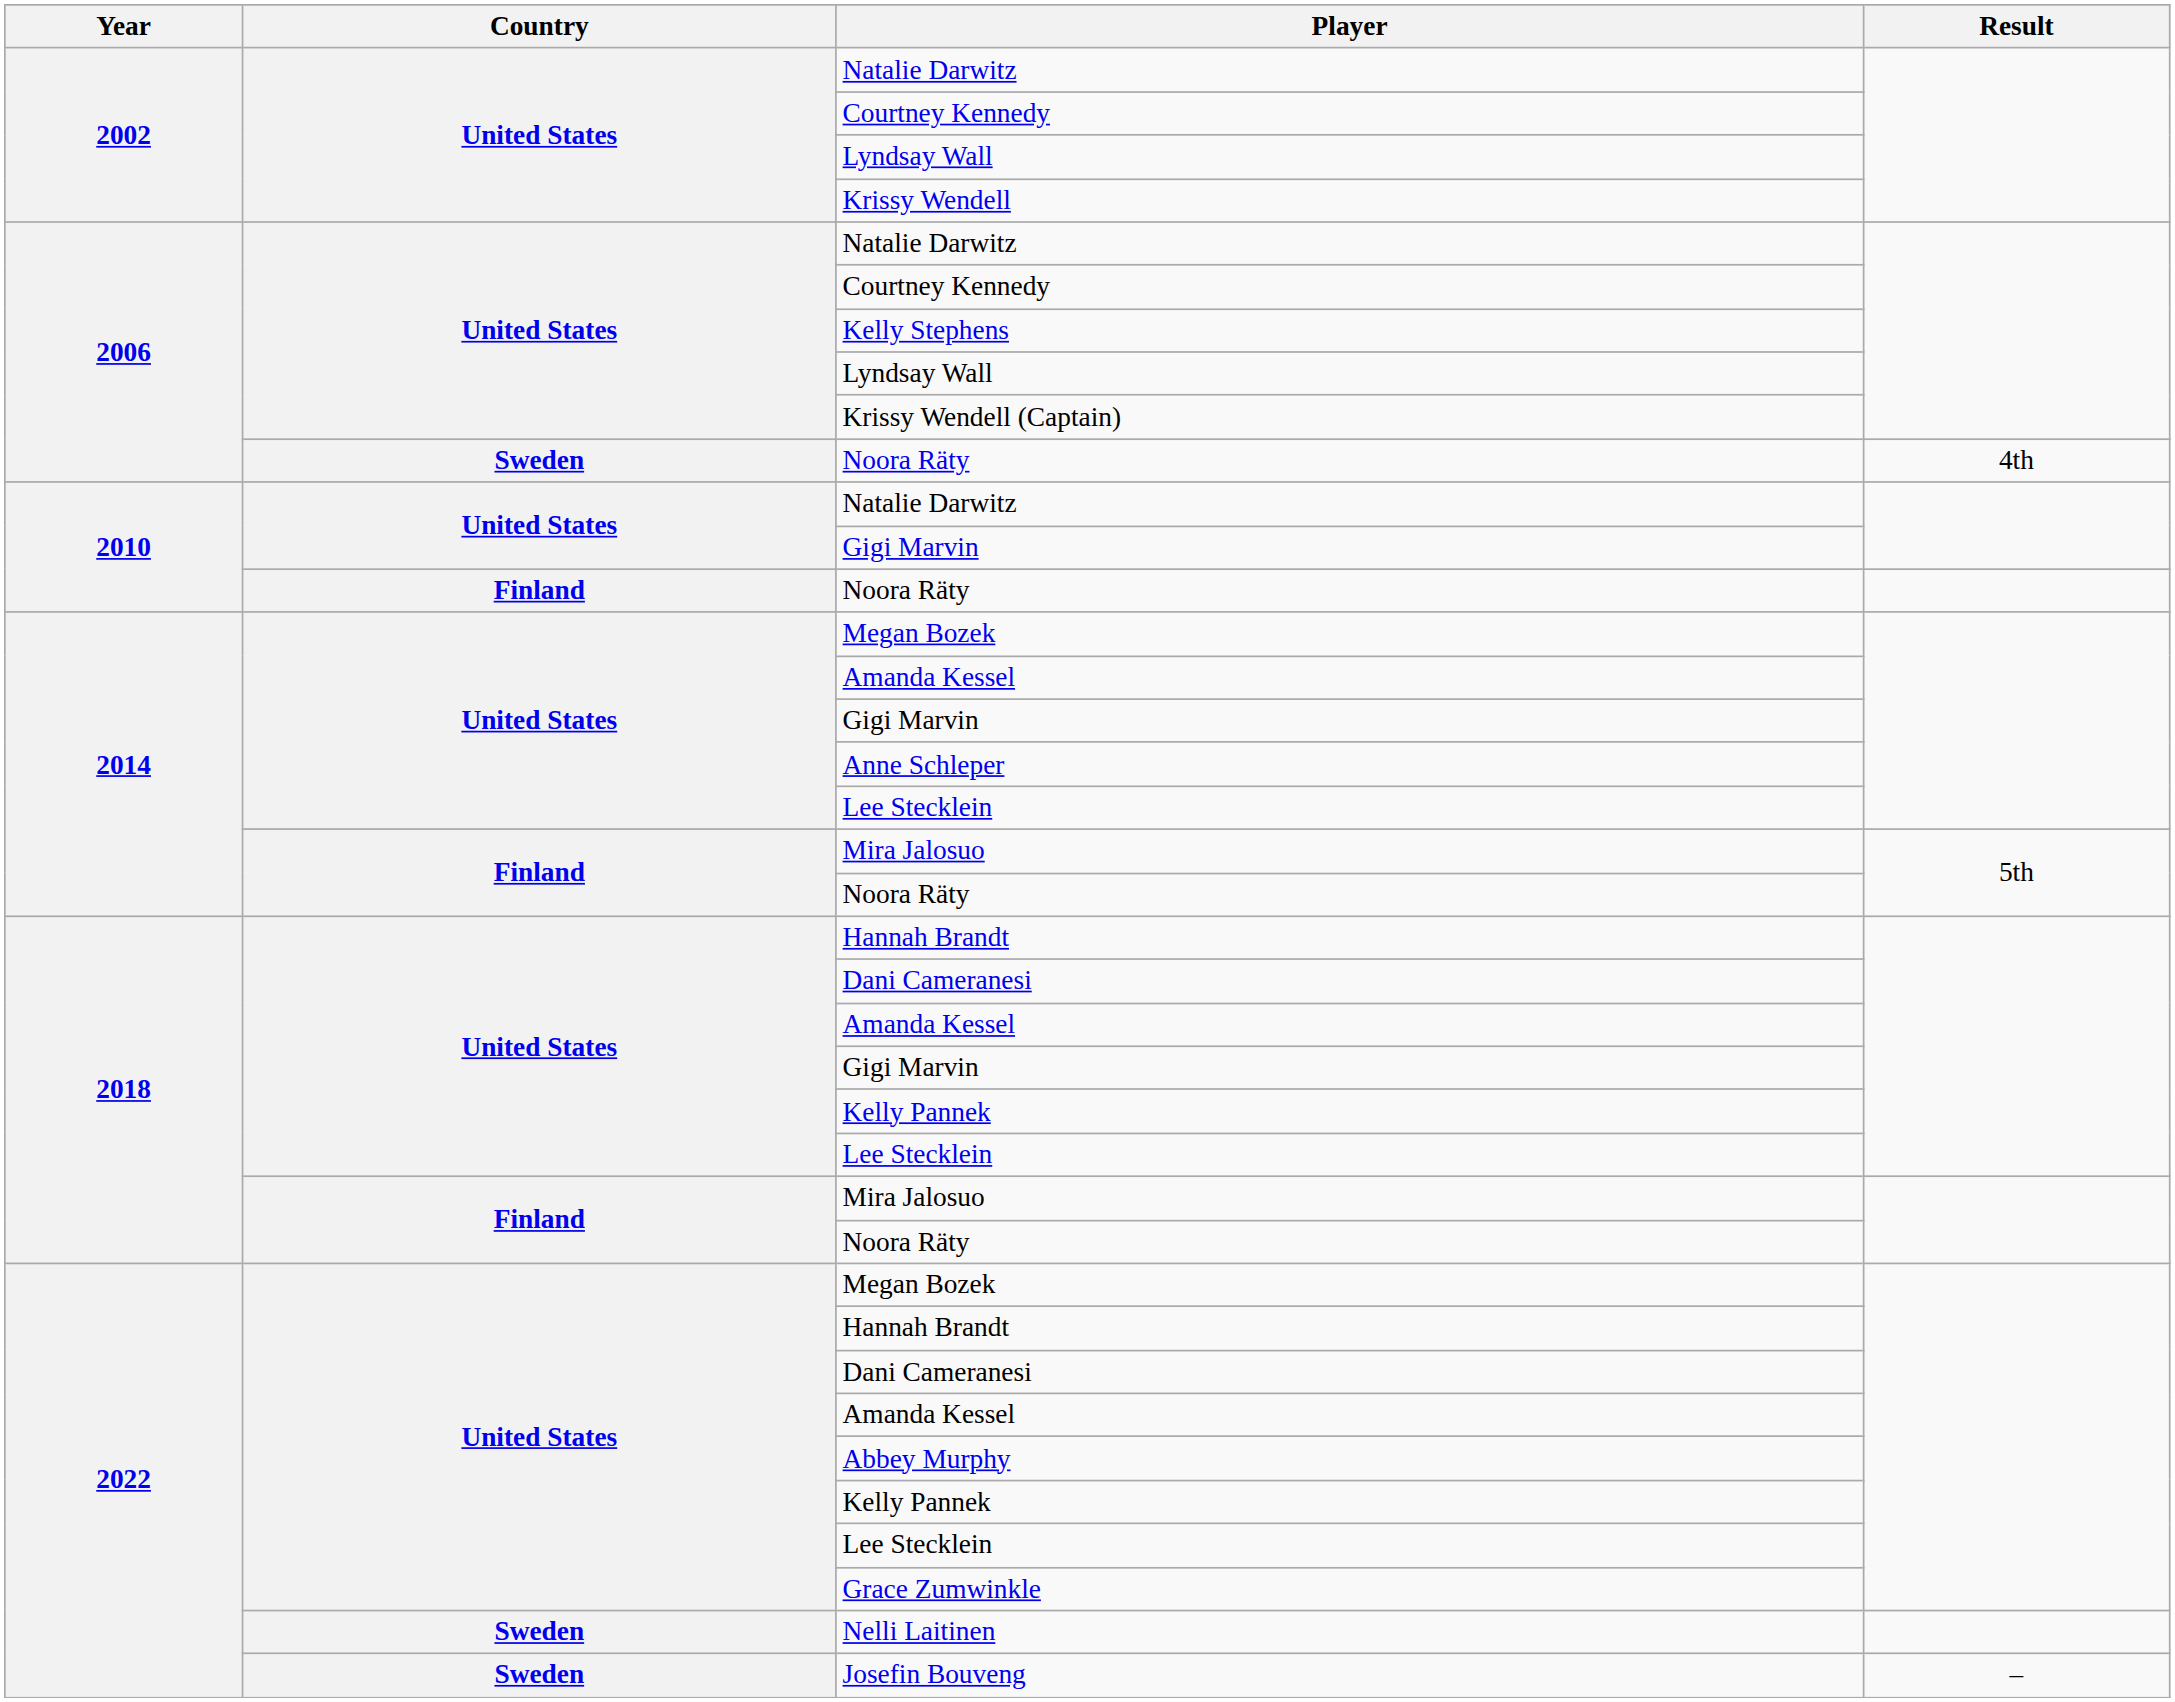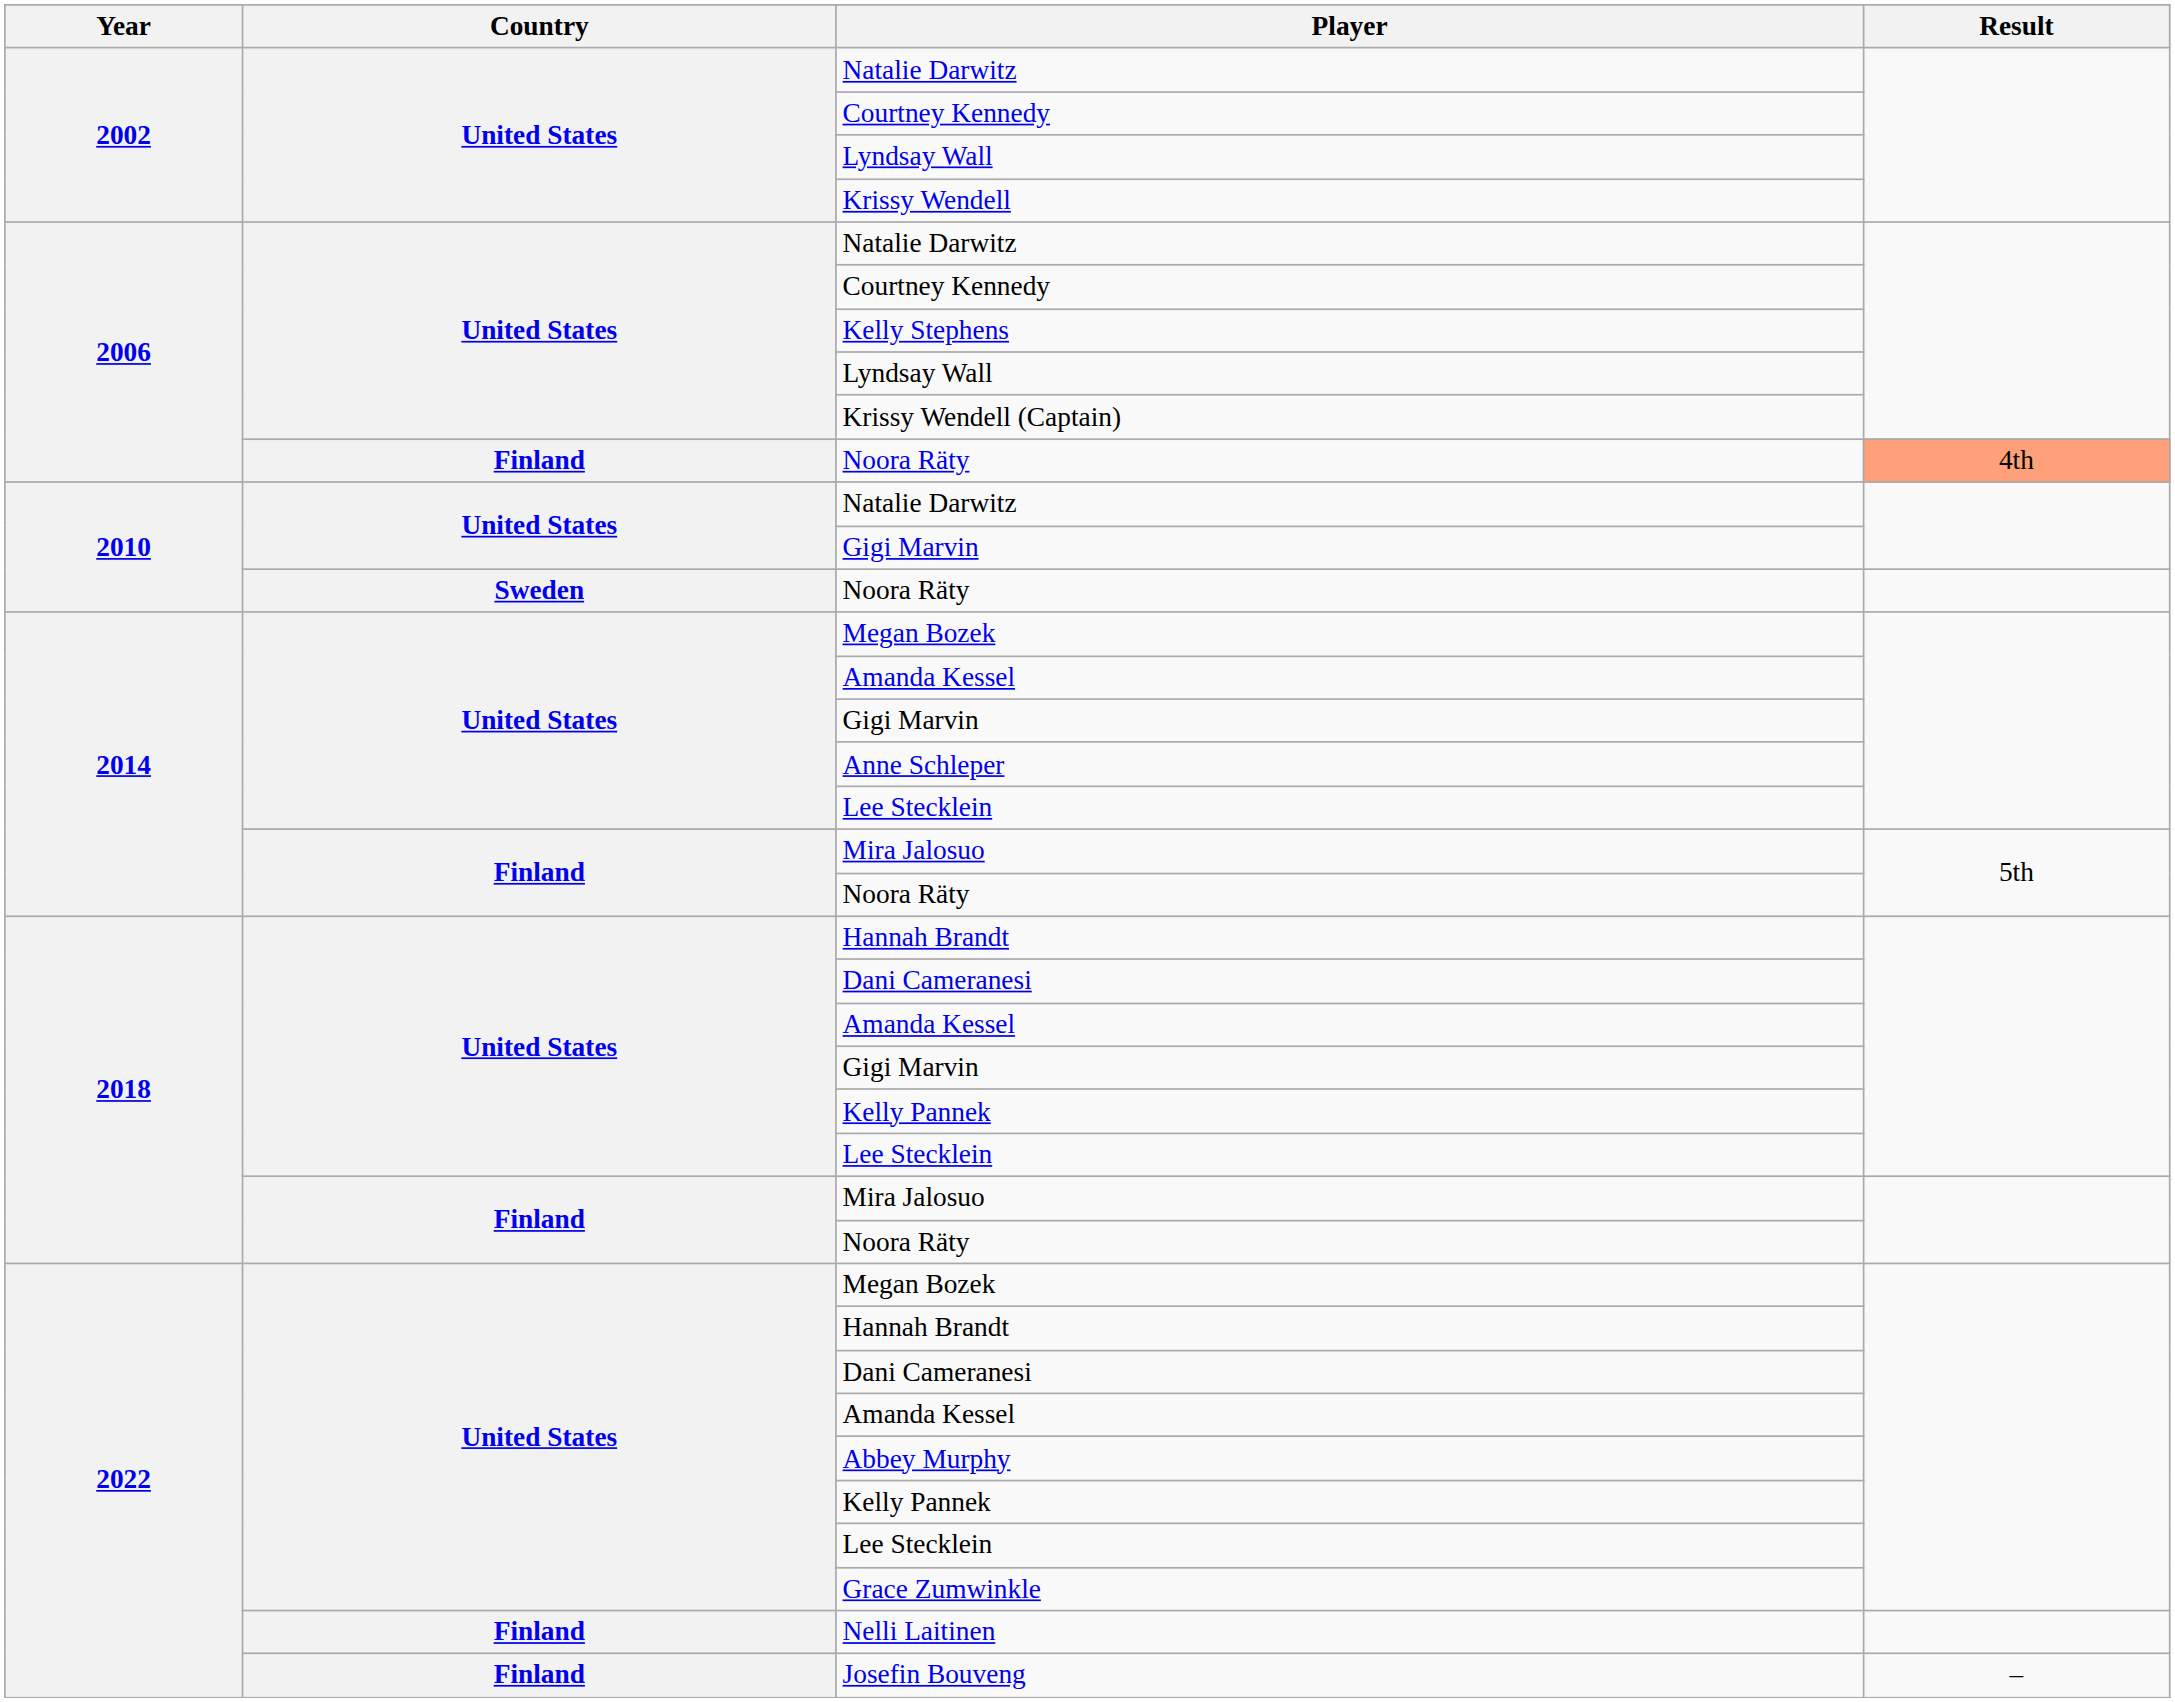 <table class="wikitable" style="width: 80%">
 <tr>
 <th scope="col">Year</th>
 <th scope="col">Country</th>
 <th scope="col">Player</th>
 <th scope="col">Result</th>
 </tr>
 <tr>
 <th scope="rowgroup" rowspan="4"><a href='#'>2002</a></th>
 <th scope="rowgroup" rowspan="4"><a href='#'>United States</a></th>
 <td><a href='#'>Natalie Darwitz</a></td>
 <td rowspan="4" style="text-align: center;"></td>
 </tr>
 <tr>
 <td><a href='#'>Courtney Kennedy</a></td>
 </tr>
 <tr>
 <td><a href='#'>Lyndsay Wall</a></td>
 </tr>
 <tr>
 <td><a href='#'>Krissy Wendell</a></td>
 </tr>
 <tr>
 <th scope="rowgroup" rowspan="6"><a href='#'>2006</a></th>
 <th scope="rowgroup" rowspan="5"><a href='#'>United States</a></th>
 <td>Natalie Darwitz</td>
 <td rowspan="5" style="text-align: center;"></td>
 </tr>
 <tr>
 <td>Courtney Kennedy</td>
 </tr>
 <tr>
 <td><a href='#'>Kelly Stephens</a></td>
 </tr>
 <tr>
 <td>Lyndsay Wall</td>
 </tr>
 <tr>
 <td>Krissy Wendell (Captain)</td>
 </tr>
 <tr>
-<th scope="row"><a href='#'>Sweden</a></th>
+<th scope="row"><a href='#'>Finland</a></th>
 <td><a href='#'>Noora Räty</a></td>
-<td style="text-align: center;">4th</td>
+<td style="background: lightsalmon; text-align: center;">4th</td>
 </tr>
 <tr>
 <th scope="rowgroup" rowspan="3"><a href='#'>2010</a></th>
 <th scope="rowgroup" rowspan="2"><a href='#'>United States</a></th>
 <td>Natalie Darwitz</td>
 <td rowspan="2" style="text-align: center;"></td>
 </tr>
 <tr>
 <td><a href='#'>Gigi Marvin</a></td>
 </tr>
 <tr>
-<th scope="row"><a href='#'>Finland</a></th>
+<th scope="row"><a href='#'>Sweden</a></th>
 <td>Noora Räty</td>
 <td style="text-align: center;"></td>
 </tr>
 <tr>
 <th scope="rowgroup" rowspan="7"><a href='#'>2014</a></th>
 <th scope="rowgroup" rowspan="5"><a href='#'>United States</a></th>
 <td><a href='#'>Megan Bozek</a></td>
 <td rowspan="5" style="text-align: center;"></td>
 </tr>
 <tr>
 <td><a href='#'>Amanda Kessel</a></td>
 </tr>
 <tr>
 <td>Gigi Marvin</td>
 </tr>
 <tr>
 <td><a href='#'>Anne Schleper</a></td>
 </tr>
 <tr>
 <td><a href='#'>Lee Stecklein</a></td>
 </tr>
 <tr>
 <th scope="rowgroup" rowspan="2"><a href='#'>Finland</a></th>
 <td><a href='#'>Mira Jalosuo</a></td>
 <td rowspan="2" style="text-align: center;">5th</td>
 </tr>
 <tr>
 <td>Noora Räty</td>
 </tr>
 <tr>
 <th scope="rowgroup" rowspan="8"><a href='#'>2018</a></th>
 <th scope="rowgroup" rowspan="6"><a href='#'>United States</a></th>
 <td><a href='#'>Hannah Brandt</a></td>
 <td rowspan="6" style="text-align: center;"></td>
 </tr>
 <tr>
 <td><a href='#'>Dani Cameranesi</a></td>
 </tr>
 <tr>
 <td><a href='#'>Amanda Kessel</a></td>
 </tr>
 <tr>
 <td>Gigi Marvin</td>
 </tr>
 <tr>
 <td><a href='#'>Kelly Pannek</a></td>
 </tr>
 <tr>
 <td><a href='#'>Lee Stecklein</a></td>
 </tr>
 <tr>
 <th scope="rowgroup" rowspan="2"><a href='#'>Finland</a></th>
 <td>Mira Jalosuo</td>
 <td rowspan="2" style="text-align: center;"></td>
 </tr>
 <tr>
 <td>Noora Räty</td>
 </tr>
 <tr>
 <th scope="rowgroup" rowspan="10"><a href='#'>2022</a></th>
 <th scope="rowgroup" rowspan="8"><a href='#'>United States</a></th>
 <td>Megan Bozek</td>
 <td rowspan="8" style="text-align: center;"></td>
 </tr>
 <tr>
 <td>Hannah Brandt</td>
 </tr>
 <tr>
 <td>Dani Cameranesi</td>
 </tr>
 <tr>
 <td>Amanda Kessel</td>
 </tr>
 <tr>
 <td><a href='#'>Abbey Murphy</a></td>
 </tr>
 <tr>
 <td>Kelly Pannek</td>
 </tr>
 <tr>
 <td>Lee Stecklein</td>
 </tr>
 <tr>
 <td><a href='#'>Grace Zumwinkle</a></td>
 </tr>
 <tr>
-<th scope="row"><a href='#'>Sweden</a></th>
+<th scope="row"><a href='#'>Finland</a></th>
 <td><a href='#'>Nelli Laitinen</a></td>
 <td style="text-align: center;"></td>
 </tr>
 <tr>
-<th scope="row"><a href='#'>Sweden</a></th>
+<th scope="row"><a href='#'>Finland</a></th>
 <td><a href='#'>Josefin Bouveng</a></td>
 <td style="text-align: center;">–</td>
 </tr>
 </table>
